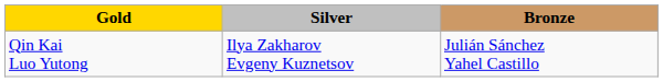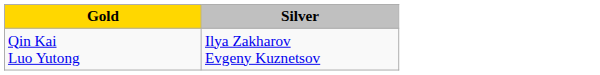 <table class="wikitable" style="text-align:left">
 <tr align="center">
 <td width=200 bgcolor=gold><strong>Gold</strong></td>
 <td width=200 bgcolor=silver><strong>Silver</strong></td>
-<td width=200 bgcolor=CC9966><strong>Bronze</strong></td>
 </tr>
 <tr>
 <td><a href='#'>Qin Kai</a><br><a href='#'>Luo Yutong</a><br> <em></em></td>
 <td><a href='#'>Ilya Zakharov</a><br><a href='#'>Evgeny Kuznetsov</a><br> <em></em></td>
-<td><a href='#'>Julián Sánchez</a><br><a href='#'>Yahel Castillo</a><br> <em></em></td>
 </tr>
 </table>
